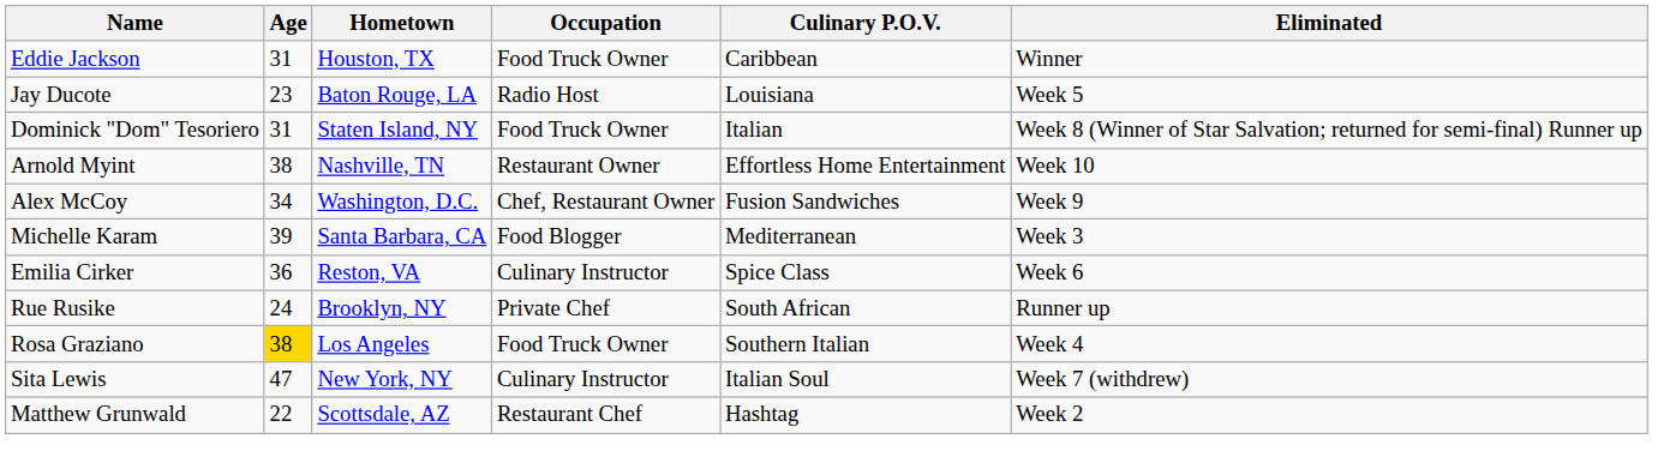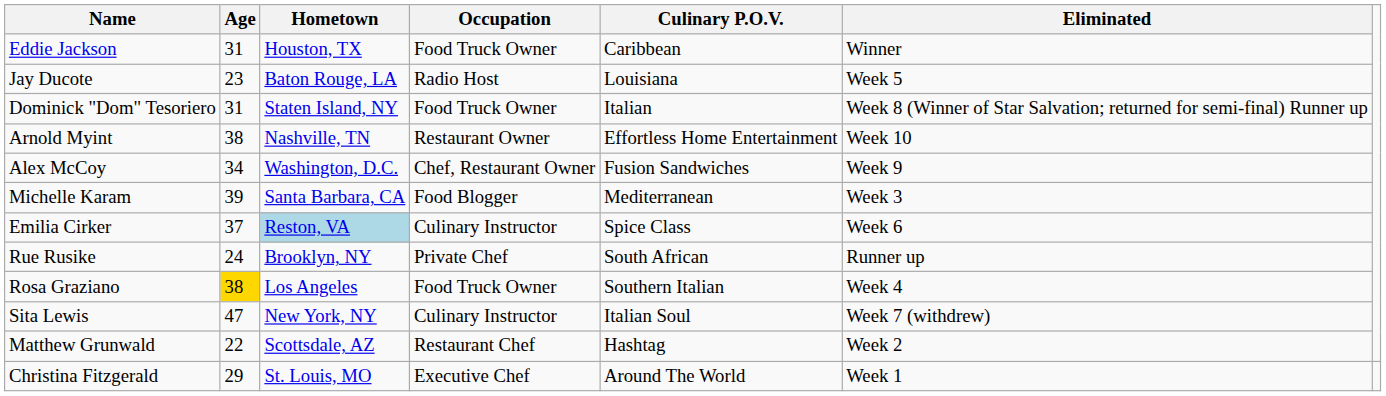 <table class="wikitable">
 <tr>
 <th>Name</th>
 <th>Age</th>
 <th>Hometown</th>
 <th>Occupation</th>
 <th>Culinary P.O.V.</th>
 <th>Eliminated</th>
 </tr>
 <tr>
 <td><a href='#'>Eddie Jackson</a></td>
 <td>31</td>
 <td><a href='#'>Houston, TX</a></td>
 <td>Food Truck Owner</td>
 <td>Caribbean</td>
 <td>Winner</td>
 </tr>
 <tr>
 <td>Jay Ducote</td>
 <td>23</td>
 <td><a href='#'>Baton Rouge, LA</a></td>
 <td>Radio Host</td>
 <td>Louisiana</td>
 <td>Week 5</td>
 </tr>
 <tr>
 <td>Dominick "Dom" Tesoriero</td>
 <td>31</td>
 <td><a href='#'>Staten Island, NY</a></td>
 <td>Food Truck Owner</td>
 <td>Italian</td>
 <td>Week 8 (Winner of Star Salvation; returned for semi-final) Runner up</td>
 </tr>
 <tr>
 <td>Arnold Myint</td>
 <td>38</td>
 <td><a href='#'>Nashville, TN</a></td>
 <td>Restaurant Owner</td>
 <td>Effortless Home Entertainment</td>
 <td>Week 10</td>
 </tr>
 <tr>
 <td>Alex McCoy</td>
 <td>34</td>
 <td><a href='#'>Washington, D.C.</a></td>
 <td>Chef, Restaurant Owner</td>
 <td>Fusion Sandwiches</td>
 <td>Week 9</td>
 </tr>
 <tr>
 <td>Michelle Karam</td>
 <td>39</td>
 <td><a href='#'>Santa Barbara, CA</a></td>
 <td>Food Blogger</td>
 <td>Mediterranean</td>
 <td>Week 3</td>
 </tr>
 <tr>
 <td>Emilia Cirker</td>
-<td>36</td>
-<td><a href='#'>Reston, VA</a></td>
+<td>37</td>
+<td style="background: lightblue;"><a href='#'>Reston, VA</a></td>
 <td>Culinary Instructor</td>
 <td>Spice Class</td>
 <td>Week 6</td>
 </tr>
 <tr>
 <td>Rue Rusike</td>
 <td>24</td>
 <td><a href='#'>Brooklyn, NY</a></td>
 <td>Private Chef</td>
 <td>South African</td>
 <td>Runner up</td>
 </tr>
 <tr>
 <td>Rosa Graziano</td>
 <td style="background: gold;">38</td>
 <td><a href='#'>Los Angeles</a></td>
 <td>Food Truck Owner</td>
 <td>Southern Italian</td>
 <td>Week 4</td>
 </tr>
 <tr>
 <td>Sita Lewis</td>
 <td>47</td>
 <td><a href='#'>New York, NY</a></td>
 <td>Culinary Instructor</td>
 <td>Italian Soul</td>
 <td>Week 7 (withdrew)</td>
 </tr>
 <tr>
 <td>Matthew Grunwald</td>
 <td>22</td>
 <td><a href='#'>Scottsdale, AZ</a></td>
 <td>Restaurant Chef</td>
 <td>Hashtag</td>
 <td>Week 2</td>
 </tr>
+<tr>
+<td>Christina Fitzgerald</td>
+<td>29</td>
+<td><a href='#'>St. Louis, MO</a></td>
+<td>Executive Chef</td>
+<td>Around The World</td>
+<td>Week 1</td>
+<td></td>
+</tr>
 </table>
